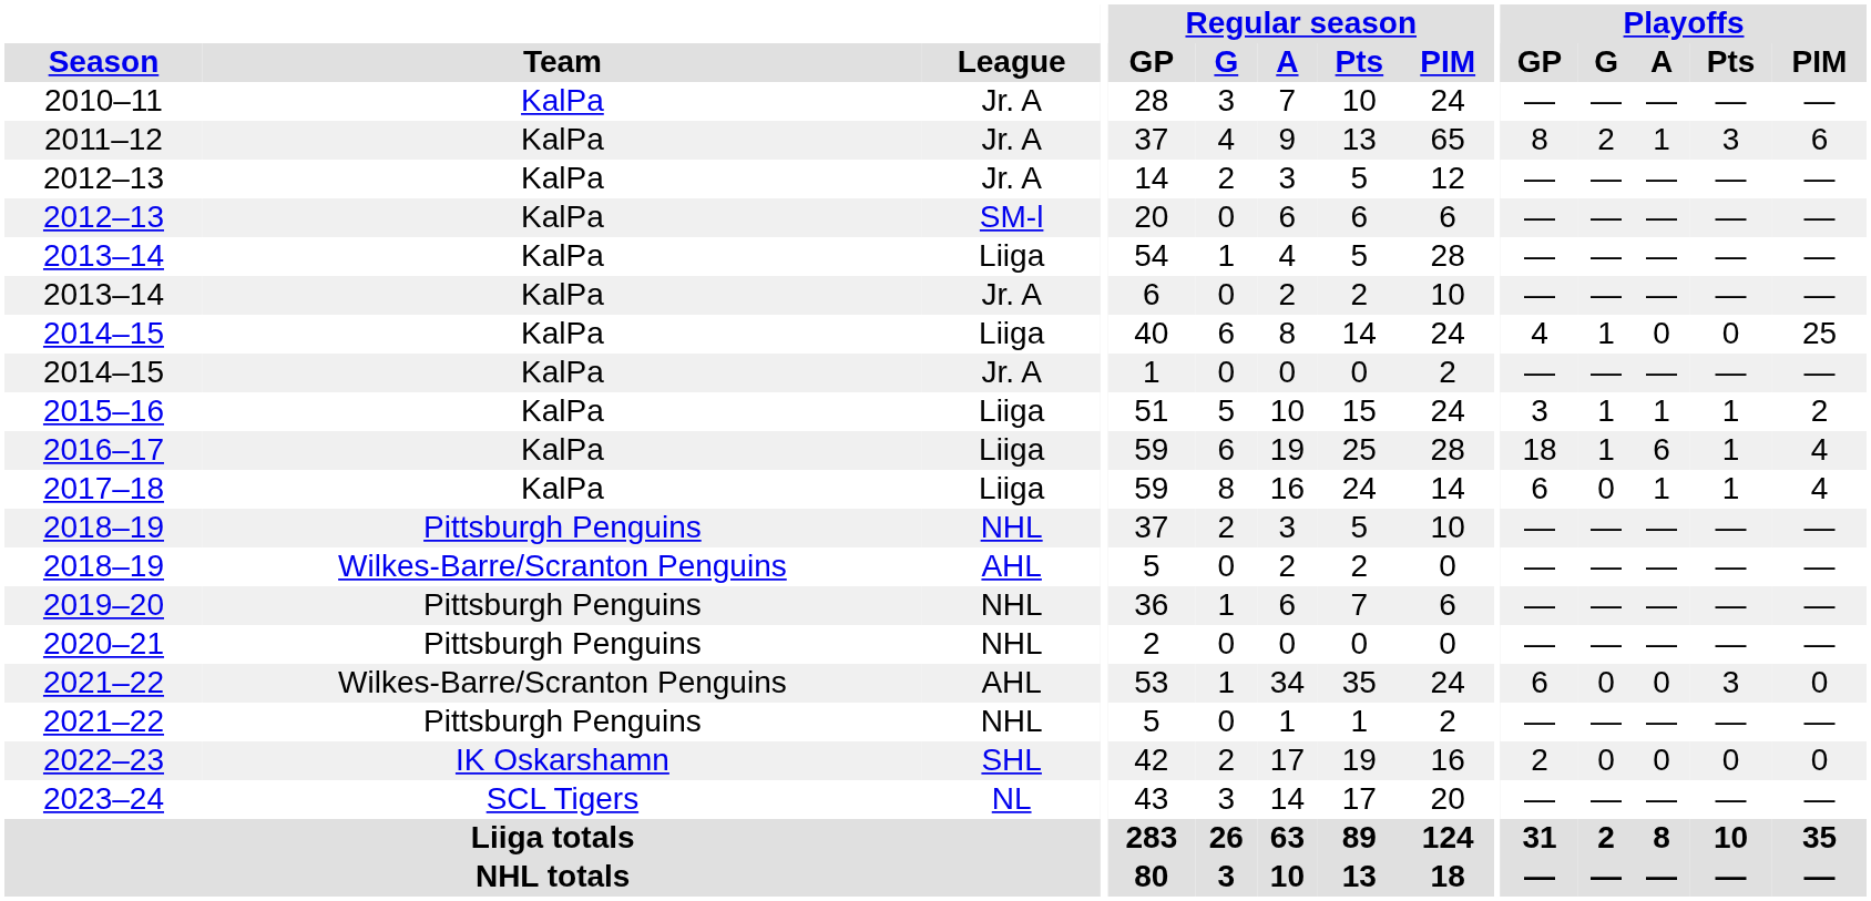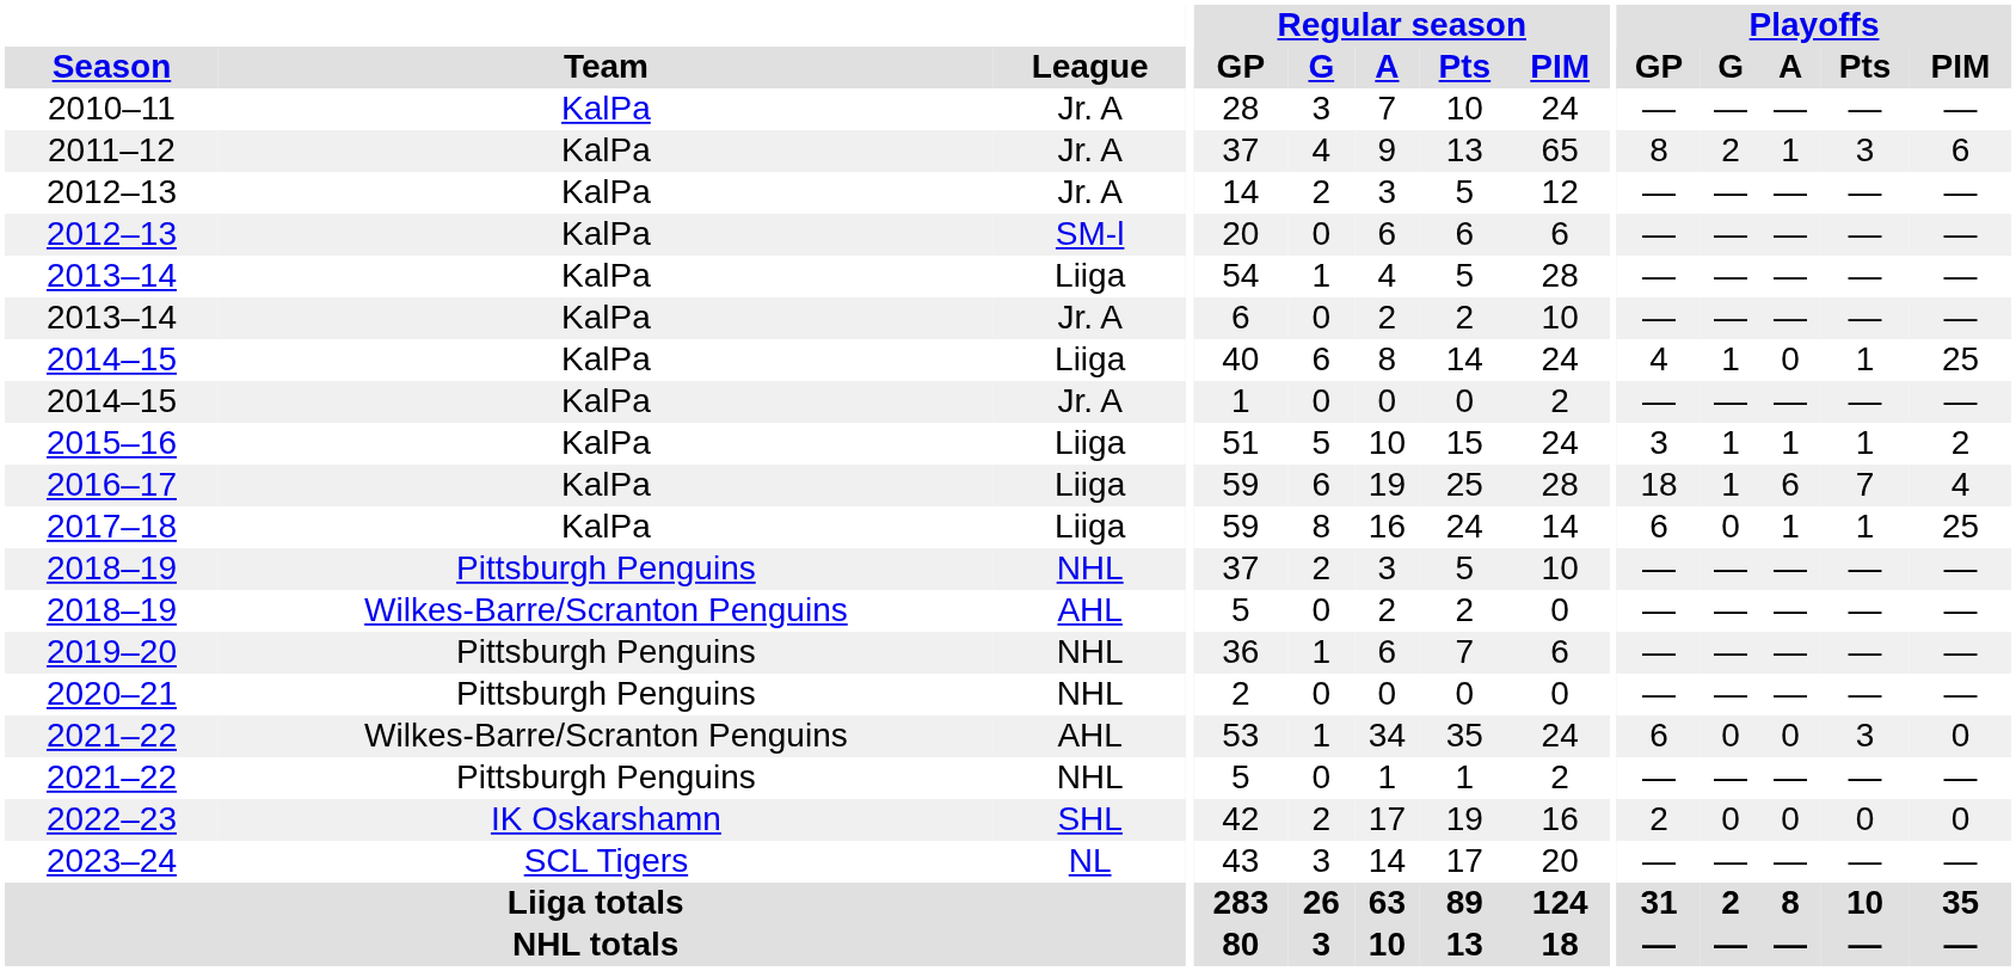 <table border="0" cellpadding="1" cellspacing="0" style="text-align:center; width:60em">
 <tr bgcolor="#e0e0e0">
 <th colspan="3" bgcolor="#ffffff"></th>
 <th rowspan="99" bgcolor="#ffffff"></th>
 <th colspan="5"><a href='#'>Regular season</a></th>
 <th rowspan="99" bgcolor="#ffffff"></th>
 <th colspan="5"><a href='#'>Playoffs</a></th>
 </tr>
 <tr bgcolor="#e0e0e0">
 <th><a href='#'>Season</a></th>
 <th>Team</th>
 <th>League</th>
 <th>GP</th>
 <th><a href='#'>G</a></th>
 <th><a href='#'>A</a></th>
 <th><a href='#'>Pts</a></th>
 <th><a href='#'>PIM</a></th>
 <th>GP</th>
 <th>G</th>
 <th>A</th>
 <th>Pts</th>
 <th>PIM</th>
 </tr>
 <tr>
 <td>2010–11</td>
 <td><a href='#'>KalPa</a></td>
 <td>Jr. A</td>
 <td>28</td>
 <td>3</td>
 <td>7</td>
 <td>10</td>
 <td>24</td>
 <td>—</td>
 <td>—</td>
 <td>—</td>
 <td>—</td>
 <td>—</td>
 </tr>
 <tr bgcolor="#f0f0f0">
 <td>2011–12</td>
 <td>KalPa</td>
 <td>Jr. A</td>
 <td>37</td>
 <td>4</td>
 <td>9</td>
 <td>13</td>
 <td>65</td>
 <td>8</td>
 <td>2</td>
 <td>1</td>
 <td>3</td>
 <td>6</td>
 </tr>
 <tr>
 <td>2012–13</td>
 <td>KalPa</td>
 <td>Jr. A</td>
 <td>14</td>
 <td>2</td>
 <td>3</td>
 <td>5</td>
 <td>12</td>
 <td>—</td>
 <td>—</td>
 <td>—</td>
 <td>—</td>
 <td>—</td>
 </tr>
 <tr bgcolor="#f0f0f0">
 <td><a href='#'>2012–13</a></td>
 <td>KalPa</td>
 <td><a href='#'>SM-l</a></td>
 <td>20</td>
 <td>0</td>
 <td>6</td>
 <td>6</td>
 <td>6</td>
 <td>—</td>
 <td>—</td>
 <td>—</td>
 <td>—</td>
 <td>—</td>
 </tr>
 <tr>
 <td><a href='#'>2013–14</a></td>
 <td>KalPa</td>
 <td>Liiga</td>
 <td>54</td>
 <td>1</td>
 <td>4</td>
 <td>5</td>
 <td>28</td>
 <td>—</td>
 <td>—</td>
 <td>—</td>
 <td>—</td>
 <td>—</td>
 </tr>
 <tr bgcolor="#f0f0f0">
 <td>2013–14</td>
 <td>KalPa</td>
 <td>Jr. A</td>
 <td>6</td>
 <td>0</td>
 <td>2</td>
 <td>2</td>
 <td>10</td>
 <td>—</td>
 <td>—</td>
 <td>—</td>
 <td>—</td>
 <td>—</td>
 </tr>
 <tr>
 <td><a href='#'>2014–15</a></td>
 <td>KalPa</td>
 <td>Liiga</td>
 <td>40</td>
 <td>6</td>
 <td>8</td>
 <td>14</td>
 <td>24</td>
 <td>4</td>
 <td>1</td>
 <td>0</td>
-<td>0</td>
+<td>1</td>
 <td>25</td>
 </tr>
 <tr bgcolor="#f0f0f0">
 <td>2014–15</td>
 <td>KalPa</td>
 <td>Jr. A</td>
 <td>1</td>
 <td>0</td>
 <td>0</td>
 <td>0</td>
 <td>2</td>
 <td>—</td>
 <td>—</td>
 <td>—</td>
 <td>—</td>
 <td>—</td>
 </tr>
 <tr>
 <td><a href='#'>2015–16</a></td>
 <td>KalPa</td>
 <td>Liiga</td>
 <td>51</td>
 <td>5</td>
 <td>10</td>
 <td>15</td>
 <td>24</td>
 <td>3</td>
 <td>1</td>
 <td>1</td>
 <td>1</td>
 <td>2</td>
 </tr>
 <tr bgcolor="#f0f0f0">
 <td><a href='#'>2016–17</a></td>
 <td>KalPa</td>
 <td>Liiga</td>
 <td>59</td>
 <td>6</td>
 <td>19</td>
 <td>25</td>
 <td>28</td>
 <td>18</td>
 <td>1</td>
 <td>6</td>
-<td>1</td>
+<td>7</td>
 <td>4</td>
 </tr>
 <tr>
 <td><a href='#'>2017–18</a></td>
 <td>KalPa</td>
 <td>Liiga</td>
 <td>59</td>
 <td>8</td>
 <td>16</td>
 <td>24</td>
 <td>14</td>
 <td>6</td>
 <td>0</td>
 <td>1</td>
 <td>1</td>
-<td>4</td>
+<td>25</td>
 </tr>
 <tr bgcolor="#f0f0f0">
 <td><a href='#'>2018–19</a></td>
 <td><a href='#'>Pittsburgh Penguins</a></td>
 <td><a href='#'>NHL</a></td>
 <td>37</td>
 <td>2</td>
 <td>3</td>
 <td>5</td>
 <td>10</td>
 <td>—</td>
 <td>—</td>
 <td>—</td>
 <td>—</td>
 <td>—</td>
 </tr>
 <tr>
 <td><a href='#'>2018–19</a></td>
 <td><a href='#'>Wilkes-Barre/Scranton Penguins</a></td>
 <td><a href='#'>AHL</a></td>
 <td>5</td>
 <td>0</td>
 <td>2</td>
 <td>2</td>
 <td>0</td>
 <td>—</td>
 <td>—</td>
 <td>—</td>
 <td>—</td>
 <td>—</td>
 </tr>
 <tr bgcolor="#f0f0f0">
 <td><a href='#'>2019–20</a></td>
 <td>Pittsburgh Penguins</td>
 <td>NHL</td>
 <td>36</td>
 <td>1</td>
 <td>6</td>
 <td>7</td>
 <td>6</td>
 <td>—</td>
 <td>—</td>
 <td>—</td>
 <td>—</td>
 <td>—</td>
 </tr>
 <tr>
 <td><a href='#'>2020–21</a></td>
 <td>Pittsburgh Penguins</td>
 <td>NHL</td>
 <td>2</td>
 <td>0</td>
 <td>0</td>
 <td>0</td>
 <td>0</td>
 <td>—</td>
 <td>—</td>
 <td>—</td>
 <td>—</td>
 <td>—</td>
 </tr>
 <tr bgcolor="#f0f0f0">
 <td><a href='#'>2021–22</a></td>
 <td>Wilkes-Barre/Scranton Penguins</td>
 <td>AHL</td>
 <td>53</td>
 <td>1</td>
 <td>34</td>
 <td>35</td>
 <td>24</td>
 <td>6</td>
 <td>0</td>
 <td>0</td>
 <td>3</td>
 <td>0</td>
 </tr>
 <tr>
 <td><a href='#'>2021–22</a></td>
 <td>Pittsburgh Penguins</td>
 <td>NHL</td>
 <td>5</td>
 <td>0</td>
 <td>1</td>
 <td>1</td>
 <td>2</td>
 <td>—</td>
 <td>—</td>
 <td>—</td>
 <td>—</td>
 <td>—</td>
 </tr>
 <tr bgcolor="#f0f0f0">
 <td><a href='#'>2022–23</a></td>
 <td><a href='#'>IK Oskarshamn</a></td>
 <td><a href='#'>SHL</a></td>
 <td>42</td>
 <td>2</td>
 <td>17</td>
 <td>19</td>
 <td>16</td>
 <td>2</td>
 <td>0</td>
 <td>0</td>
 <td>0</td>
 <td>0</td>
 </tr>
 <tr>
 <td><a href='#'>2023–24</a></td>
 <td><a href='#'>SCL Tigers</a></td>
 <td><a href='#'>NL</a></td>
 <td>43</td>
 <td>3</td>
 <td>14</td>
 <td>17</td>
 <td>20</td>
 <td>—</td>
 <td>—</td>
 <td>—</td>
 <td>—</td>
 <td>—</td>
 </tr>
 <tr bgcolor="#e0e0e0">
 <th colspan="3">Liiga totals</th>
 <th>283</th>
 <th>26</th>
 <th>63</th>
 <th>89</th>
 <th>124</th>
 <th>31</th>
 <th>2</th>
 <th>8</th>
 <th>10</th>
 <th>35</th>
 </tr>
 <tr bgcolor="#e0e0e0">
 <th colspan="3">NHL totals</th>
 <th>80</th>
 <th>3</th>
 <th>10</th>
 <th>13</th>
 <th>18</th>
 <th>—</th>
 <th>—</th>
 <th>—</th>
 <th>—</th>
 <th>—</th>
 </tr>
 </table>
